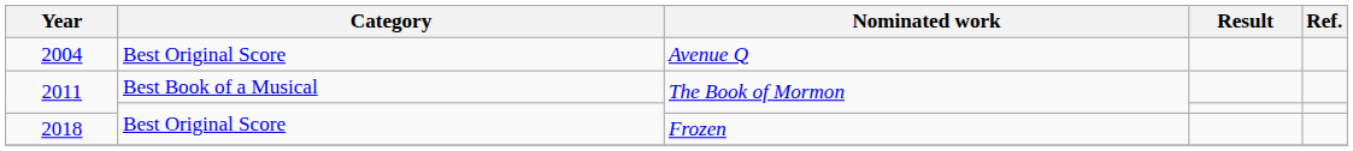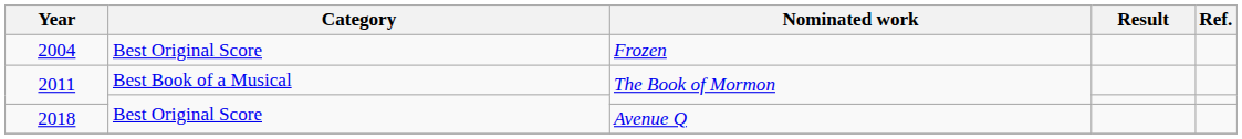 <table class=wikitable>
 <tr>
 <th scope="col" style="width:5em;">Year</th>
 <th scope="col" style="width:26em;">Category</th>
 <th scope="col" style="width:25em;">Nominated work</th>
 <th scope="col" style="width:5em;">Result</th>
 <th>Ref.</th>
 </tr>
 <tr>
 <td style="text-align:center;"><a href='#'>2004</a></td>
 <td><a href='#'>Best Original Score</a></td>
-<td><em><a href='#'>Avenue Q</a></em></td>
+<td><em><a href='#'>Frozen</a></em></td>
 <td></td>
 <td></td>
 </tr>
 <tr>
 <td rowspan="2" style="text-align:center;"><a href='#'>2011</a></td>
 <td><a href='#'>Best Book of a Musical</a></td>
 <td rowspan="2"><em><a href='#'>The Book of Mormon</a></em></td>
 <td></td>
 <td></td>
 </tr>
 <tr>
 <td rowspan="2"><a href='#'>Best Original Score</a></td>
 <td></td>
 <td></td>
 </tr>
 <tr>
 <td style="text-align:center;"><a href='#'>2018</a></td>
-<td><em><a href='#'>Frozen</a></em></td>
+<td><em><a href='#'>Avenue Q</a></em></td>
 <td></td>
 <td></td>
 </tr>
 <tr>
 </tr>
 </table>
